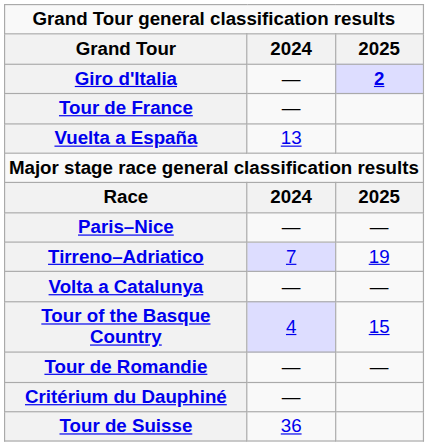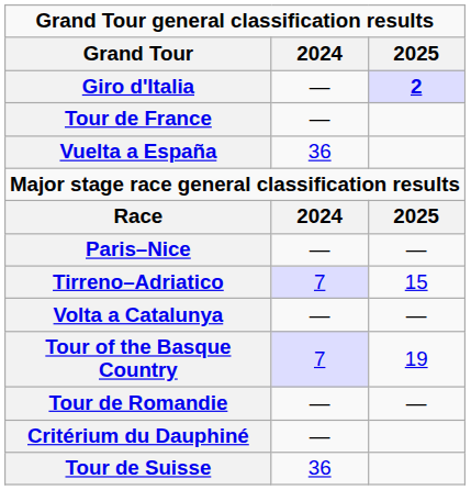 <table class="wikitable plainrowheaders">
 <tr>
 <td colspan=9 align="center"><strong>Grand Tour general classification results</strong></td>
 </tr>
 <tr>
 <th scope="col"  width=200>Grand Tour</th>
 <th scope="col">2024</th>
 <th scope="col">2025</th>
 </tr>
 <tr style="text-align:center;">
 <th scope="row"> <a href='#'>Giro d'Italia</a></th>
 <td>—</td>
 <td style="background:#ddf;"><a href='#'><strong>2</strong></a></td>
 </tr>
 <tr style="text-align:center;">
 <th scope="row"> <a href='#'>Tour de France</a></th>
 <td>—</td>
 <td></td>
 </tr>
 <tr style="text-align:center;">
 <th scope="row"> <a href='#'>Vuelta a España</a></th>
-<td><a href='#'>13</a></td>
+<td><a href='#'>36</a></td>
 <td></td>
 </tr>
 <tr>
 <td colspan=9 align="center"><strong>Major stage race general classification results</strong></td>
 </tr>
 <tr>
 <th scope="col">Race</th>
 <th scope="col">2024</th>
 <th scope="col">2025</th>
 </tr>
 <tr style="text-align:center;">
 <th scope="row"> <a href='#'>Paris–Nice</a></th>
 <td>—</td>
 <td>—</td>
 </tr>
 <tr style="text-align:center;">
 <th scope="row"> <a href='#'>Tirreno–Adriatico</a></th>
 <td style="background:#ddf;"><a href='#'>7</a></td>
-<td><a href='#'>19</a></td>
+<td><a href='#'>15</a></td>
 </tr>
 <tr style="text-align:center;">
 <th scope="row"> <a href='#'>Volta a Catalunya</a></th>
 <td>—</td>
 <td>—</td>
 </tr>
 <tr style="text-align:center;">
 <th scope="row"> <a href='#'>Tour of the Basque Country</a></th>
-<td style="background:#ddf;"><a href='#'>4</a></td>
-<td><a href='#'>15</a></td>
+<td style="background:#ddf;"><a href='#'>7</a></td>
+<td><a href='#'>19</a></td>
 </tr>
 <tr style="text-align:center;">
 <th scope="row"> <a href='#'>Tour de Romandie</a></th>
 <td>—</td>
 <td>—</td>
 </tr>
 <tr style="text-align:center;">
 <th scope="row"> <a href='#'>Critérium du Dauphiné</a></th>
 <td>—</td>
 <td></td>
 </tr>
 <tr style="text-align:center;">
 <th scope="row"> <a href='#'>Tour de Suisse</a></th>
 <td><a href='#'>36</a></td>
 <td></td>
 </tr>
 </table>
